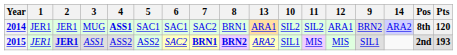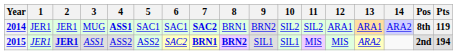 <table class="wikitable" style="font-size:100%; text-align:center;">
 <tr>
 <th>Year</th>
 <th>1</th>
 <th>2</th>
 <th>3</th>
 <th>4</th>
 <th>5</th>
 <th>6</th>
 <th>7</th>
 <th>8</th>
-<th>13</th>
+<th>9</th>
 <th>10</th>
 <th>11</th>
 <th>12</th>
-<th>9</th>
+<th>13</th>
 <th>14</th>
 <th>Pos</th>
 <th>Pts</th>
 </tr>
 <tr>
 <th><a href='#'>2014</a></th>
 <td style="background:#dfffdf;"><a href='#'>JER1</a><br></td>
 <td style="background:#dfffdf;"><a href='#'>JER1</a><br></td>
 <td style="background:#dfffdf;"><a href='#'>MUG</a><br></td>
 <td style="background:#dfffdf;"><strong><a href='#'>ASS1</a><br></strong></td>
 <td style="background:#dfffdf;"><a href='#'>SAC1</a><br></td>
 <td style="background:#dfffdf;"><a href='#'>SAC1</a><br></td>
-<td style="background:#dfffdf;"><a href='#'>SAC2</a><br></td>
+<td style="background:#dfffdf;"><strong><a href='#'>SAC2</a><br></strong></td>
 <td style="background:#dfffdf;"><a href='#'>BRN1</a><br></td>
-<td style="background:#ffdf9f;"><a href='#'>ARA1</a><br></td>
+<td style="background:#dfdfdf;"><a href='#'>BRN2</a><br></td>
 <td style="background:#dfffdf;"><a href='#'>SIL2</a><br></td>
 <td style="background:#dfffdf;"><a href='#'>SIL2</a><br></td>
 <td style="background:#dfffdf;"><a href='#'>ARA1</a><br></td>
-<td style="background:#dfdfdf;"><a href='#'>BRN2</a><br></td>
+<td style="background:#ffdf9f;"><a href='#'>ARA1</a><br></td>
 <td style="background:#cfcfff;"><a href='#'>ARA2</a><br></td>
 <th>8th</th>
-<th>120</th>
+<th>119</th>
 </tr>
 <tr>
 <th><a href='#'>2015</a></th>
 <td style="background:#dfffdf;"><em><a href='#'>JER1</a></em><br></td>
 <td style="background:#dfdfdf;"><strong><a href='#'>JER1</a><br></strong></td>
 <td style="background:#dfdfdf;"><em><a href='#'>ASS1</a></em><br></td>
 <td style="background:#dfdfdf;"><a href='#'>ASS2</a><br></td>
 <td style="background:#dfffdf;"><a href='#'>ASS2</a><br></td>
 <td style="background:#ffffbf;"><em><a href='#'>SAC2</a></em><br></td>
 <td style="background:#ffffbf;"><strong><a href='#'>BRN1</a></strong><br></td>
 <td style="background:#efcfff;"><strong><a href='#'>BRN2</a></strong><br></td>
-<td style="background:#ffffbf;"><em><a href='#'>ARA2</a></em><br></td>
+<td style="background:#dfdfdf;"><a href='#'>SIL1</a><br></td>
 <td style="background:#dfffdf;"><a href='#'>SIL1</a><br></td>
 <td style="background:#efcfff;"><a href='#'>MIS</a><br></td>
 <td style="background:#dfffdf;"><a href='#'>MIS</a><br></td>
-<td style="background:#dfdfdf;"><a href='#'>SIL1</a><br></td>
+<td style="background:#ffffbf;"><em><a href='#'>ARA2</a></em><br></td>
 <td></td>
 <th style="background:#dfdfdf;">2nd</th>
-<th style="background:#dfdfdf;">193</th>
+<th style="background:#dfdfdf;">194</th>
 </tr>
 </table>
